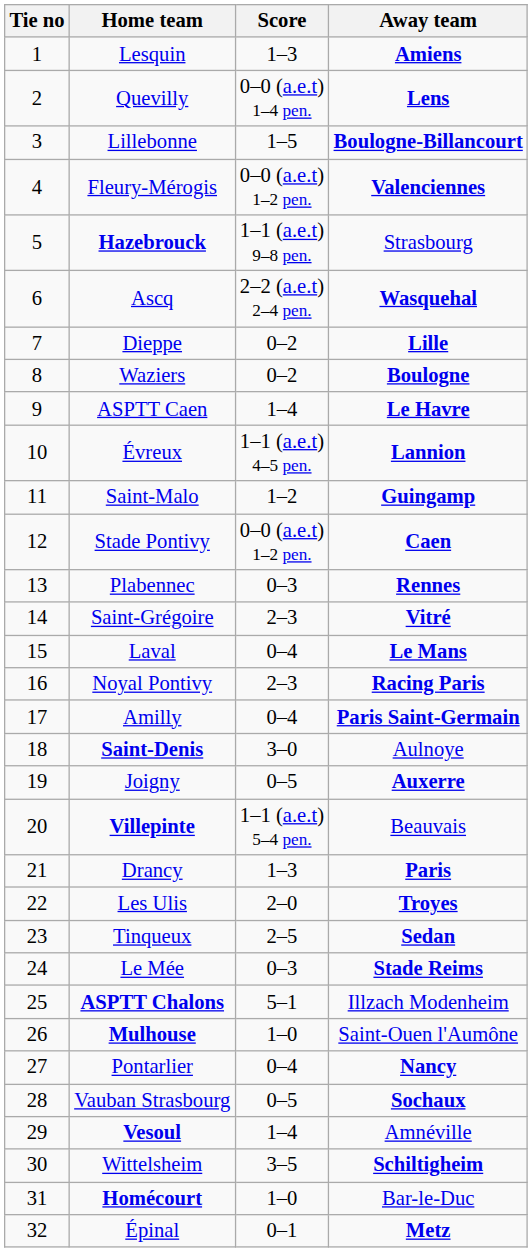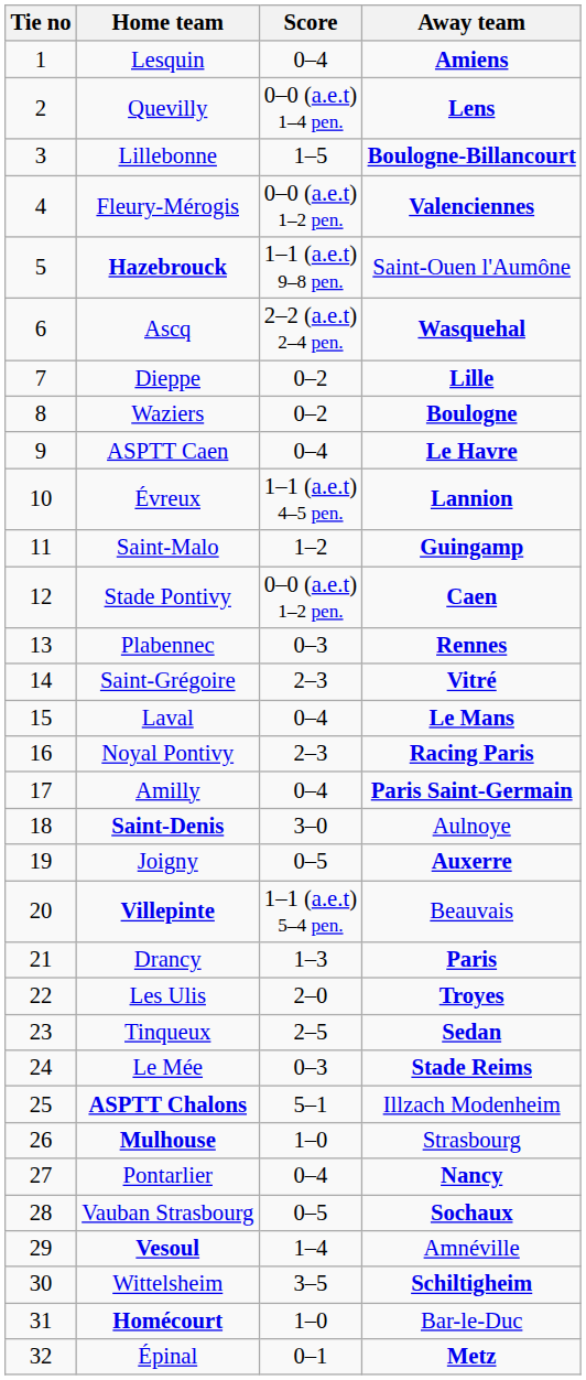 <table class="wikitable" style="text-align:center">
 <tr>
 <th>Tie no</th>
 <th>Home team</th>
 <th>Score</th>
 <th>Away team</th>
 </tr>
 <tr>
 <td>1</td>
 <td><a href='#'>Lesquin</a></td>
-<td>1–3</td>
+<td>0–4</td>
 <td><strong><a href='#'>Amiens</a></strong></td>
 </tr>
 <tr>
 <td>2</td>
 <td><a href='#'>Quevilly</a></td>
 <td>0–0 (<a href='#'>a.e.t</a>) <br> <small>1–4 <a href='#'>pen.</a></small></td>
 <td><strong><a href='#'>Lens</a></strong></td>
 </tr>
 <tr>
 <td>3</td>
 <td><a href='#'>Lillebonne</a></td>
 <td>1–5</td>
 <td><strong><a href='#'>Boulogne-Billancourt</a></strong></td>
 </tr>
 <tr>
 <td>4</td>
 <td><a href='#'>Fleury-Mérogis</a></td>
 <td>0–0 (<a href='#'>a.e.t</a>) <br> <small>1–2 <a href='#'>pen.</a></small></td>
 <td><strong><a href='#'>Valenciennes</a></strong></td>
 </tr>
 <tr>
 <td>5</td>
 <td><strong><a href='#'>Hazebrouck</a></strong></td>
 <td>1–1 (<a href='#'>a.e.t</a>) <br> <small>9–8 <a href='#'>pen.</a></small></td>
-<td><a href='#'>Strasbourg</a></td>
+<td><a href='#'>Saint-Ouen l'Aumône</a></td>
 </tr>
 <tr>
 <td>6</td>
 <td><a href='#'>Ascq</a></td>
 <td>2–2 (<a href='#'>a.e.t</a>) <br> <small>2–4 <a href='#'>pen.</a></small></td>
 <td><strong><a href='#'>Wasquehal</a></strong></td>
 </tr>
 <tr>
 <td>7</td>
 <td><a href='#'>Dieppe</a></td>
 <td>0–2</td>
 <td><strong><a href='#'>Lille</a></strong></td>
 </tr>
 <tr>
 <td>8</td>
 <td><a href='#'>Waziers</a></td>
 <td>0–2</td>
 <td><strong><a href='#'>Boulogne</a></strong></td>
 </tr>
 <tr>
 <td>9</td>
 <td><a href='#'>ASPTT Caen</a></td>
-<td>1–4</td>
+<td>0–4</td>
 <td><strong><a href='#'>Le Havre</a></strong></td>
 </tr>
 <tr>
 <td>10</td>
 <td><a href='#'>Évreux</a></td>
 <td>1–1 (<a href='#'>a.e.t</a>) <br> <small>4–5 <a href='#'>pen.</a></small></td>
 <td><strong><a href='#'>Lannion</a></strong></td>
 </tr>
 <tr>
 <td>11</td>
 <td><a href='#'>Saint-Malo</a></td>
 <td>1–2</td>
 <td><strong><a href='#'>Guingamp</a></strong></td>
 </tr>
 <tr>
 <td>12</td>
 <td><a href='#'>Stade Pontivy</a></td>
 <td>0–0 (<a href='#'>a.e.t</a>) <br> <small>1–2 <a href='#'>pen.</a></small></td>
 <td><strong><a href='#'>Caen</a></strong></td>
 </tr>
 <tr>
 <td>13</td>
 <td><a href='#'>Plabennec</a></td>
 <td>0–3</td>
 <td><strong><a href='#'>Rennes</a></strong></td>
 </tr>
 <tr>
 <td>14</td>
 <td><a href='#'>Saint-Grégoire</a></td>
 <td>2–3</td>
 <td><strong><a href='#'>Vitré</a></strong></td>
 </tr>
 <tr>
 <td>15</td>
 <td><a href='#'>Laval</a></td>
 <td>0–4</td>
 <td><strong><a href='#'>Le Mans</a></strong></td>
 </tr>
 <tr>
 <td>16</td>
 <td><a href='#'>Noyal Pontivy</a></td>
 <td>2–3</td>
 <td><strong><a href='#'>Racing Paris</a></strong></td>
 </tr>
 <tr>
 <td>17</td>
 <td><a href='#'>Amilly</a></td>
 <td>0–4</td>
 <td><strong><a href='#'>Paris Saint-Germain</a></strong></td>
 </tr>
 <tr>
 <td>18</td>
 <td><strong><a href='#'>Saint-Denis</a></strong></td>
 <td>3–0</td>
 <td><a href='#'>Aulnoye</a></td>
 </tr>
 <tr>
 <td>19</td>
 <td><a href='#'>Joigny</a></td>
 <td>0–5</td>
 <td><strong><a href='#'>Auxerre</a></strong></td>
 </tr>
 <tr>
 <td>20</td>
 <td><strong><a href='#'>Villepinte</a></strong></td>
 <td>1–1 (<a href='#'>a.e.t</a>) <br> <small>5–4 <a href='#'>pen.</a></small></td>
 <td><a href='#'>Beauvais</a></td>
 </tr>
 <tr>
 <td>21</td>
 <td><a href='#'>Drancy</a></td>
 <td>1–3</td>
 <td><strong><a href='#'>Paris</a></strong></td>
 </tr>
 <tr>
 <td>22</td>
 <td><a href='#'>Les Ulis</a></td>
 <td>2–0</td>
 <td><strong><a href='#'>Troyes</a></strong></td>
 </tr>
 <tr>
 <td>23</td>
 <td><a href='#'>Tinqueux</a></td>
 <td>2–5</td>
 <td><strong><a href='#'>Sedan</a></strong></td>
 </tr>
 <tr>
 <td>24</td>
 <td><a href='#'>Le Mée</a></td>
 <td>0–3</td>
 <td><strong><a href='#'>Stade Reims</a></strong></td>
 </tr>
 <tr>
 <td>25</td>
 <td><strong><a href='#'>ASPTT Chalons</a></strong></td>
 <td>5–1</td>
 <td><a href='#'>Illzach Modenheim</a></td>
 </tr>
 <tr>
 <td>26</td>
 <td><strong><a href='#'>Mulhouse</a></strong></td>
 <td>1–0</td>
-<td><a href='#'>Saint-Ouen l'Aumône</a></td>
+<td><a href='#'>Strasbourg</a></td>
 </tr>
 <tr>
 <td>27</td>
 <td><a href='#'>Pontarlier</a></td>
 <td>0–4</td>
 <td><strong><a href='#'>Nancy</a></strong></td>
 </tr>
 <tr>
 <td>28</td>
 <td><a href='#'>Vauban Strasbourg</a></td>
 <td>0–5</td>
 <td><strong><a href='#'>Sochaux</a></strong></td>
 </tr>
 <tr>
 <td>29</td>
 <td><strong><a href='#'>Vesoul</a></strong></td>
 <td>1–4</td>
 <td><a href='#'>Amnéville</a></td>
 </tr>
 <tr>
 <td>30</td>
 <td><a href='#'>Wittelsheim</a></td>
 <td>3–5</td>
 <td><strong><a href='#'>Schiltigheim</a></strong></td>
 </tr>
 <tr>
 <td>31</td>
 <td><strong><a href='#'>Homécourt</a></strong></td>
 <td>1–0</td>
 <td><a href='#'>Bar-le-Duc</a></td>
 </tr>
 <tr>
 <td>32</td>
 <td><a href='#'>Épinal</a></td>
 <td>0–1</td>
 <td><strong><a href='#'>Metz</a></strong></td>
 </tr>
 </table>
